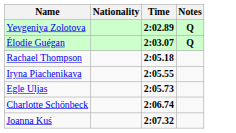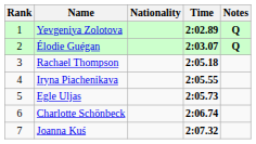 <table class="wikitable sortable" style="text-align:center">
 <tr>
+<th>Rank</th>
 <th>Name</th>
 <th>Nationality</th>
 <th>Time</th>
 <th>Notes</th>
 </tr>
 <tr bgcolor=ccffcc>
+<td>1</td>
 <td align=left><a href='#'>Yevgeniya Zolotova</a></td>
 <td align=left></td>
 <td><strong>2:02.89</strong></td>
 <td><strong>Q</strong></td>
 </tr>
 <tr bgcolor=ccffcc>
+<td>2</td>
 <td align=left><a href='#'>Élodie Guégan</a></td>
 <td align=left></td>
 <td><strong>2:03.07</strong></td>
 <td><strong>Q</strong></td>
 </tr>
 <tr>
+<td>3</td>
 <td align=left><a href='#'>Rachael Thompson</a></td>
 <td align=left></td>
 <td><strong>2:05.18</strong></td>
 <td></td>
 </tr>
 <tr>
+<td>4</td>
 <td align=left><a href='#'>Iryna Piachenikava</a></td>
 <td align=left></td>
 <td><strong>2:05.55</strong></td>
 <td></td>
 </tr>
 <tr>
+<td>5</td>
 <td align=left><a href='#'>Egle Uljas</a></td>
 <td align=left></td>
 <td><strong>2:05.73</strong></td>
 <td></td>
 </tr>
 <tr>
+<td>6</td>
 <td align=left><a href='#'>Charlotte Schönbeck</a></td>
 <td align=left></td>
 <td><strong>2:06.74</strong></td>
 <td></td>
 </tr>
 <tr>
+<td>7</td>
 <td align=left><a href='#'>Joanna Kuś</a></td>
 <td align=left></td>
 <td><strong>2:07.32</strong></td>
 <td></td>
 </tr>
 </table>
